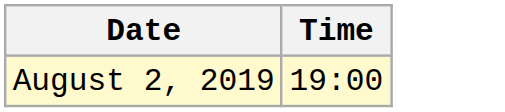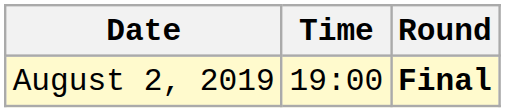 <table class="wikitable">
 <tr>
 <th>Date</th>
 <th>Time</th>
+<th>Round</th>
 </tr>
 <tr style=background:lemonchiffon>
 <td>August 2, 2019</td>
 <td>19:00</td>
+<td><strong>Final</strong></td>
 </tr>
 </table>
